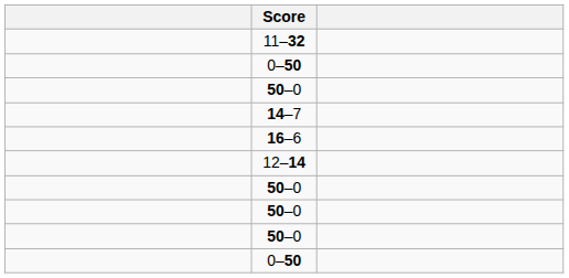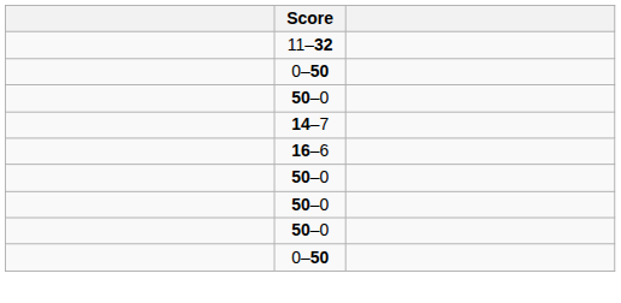 <table class="wikitable" style="text-align: center;">
 <tr>
 <th width=250></th>
 <th width=60>Score</th>
 <th width=250></th>
 </tr>
 <tr>
 <td align=left></td>
 <td>11–<strong>32</strong></td>
 <td align=left><strong></strong></td>
 </tr>
 <tr>
 <td align=left></td>
 <td>0–<strong>50</strong></td>
 <td align=left><strong></strong></td>
 </tr>
 <tr>
 <td align=left><strong></strong></td>
 <td><strong>50</strong>–0</td>
 <td align=left></td>
 </tr>
 <tr>
 <td align=left><strong></strong></td>
 <td><strong>14</strong>–7</td>
 <td align=left></td>
 </tr>
 <tr>
 <td align=left><strong></strong></td>
 <td><strong>16</strong>–6</td>
 <td align=left></td>
 </tr>
 <tr>
-<td align=left></td>
-<td>12–<strong>14</strong></td>
-<td align=left><strong></strong></td>
-</tr>
-<tr>
 <td align=left><strong></strong></td>
 <td><strong>50</strong>–0</td>
 <td align=left></td>
 </tr>
 <tr>
 <td align=left><strong></strong></td>
 <td><strong>50</strong>–0</td>
 <td align=left></td>
 </tr>
 <tr>
 <td align=left><strong></strong></td>
 <td><strong>50</strong>–0</td>
 <td align=left></td>
 </tr>
 <tr>
 <td align=left></td>
 <td>0–<strong>50</strong></td>
 <td align=left><strong></strong></td>
 </tr>
 </table>
